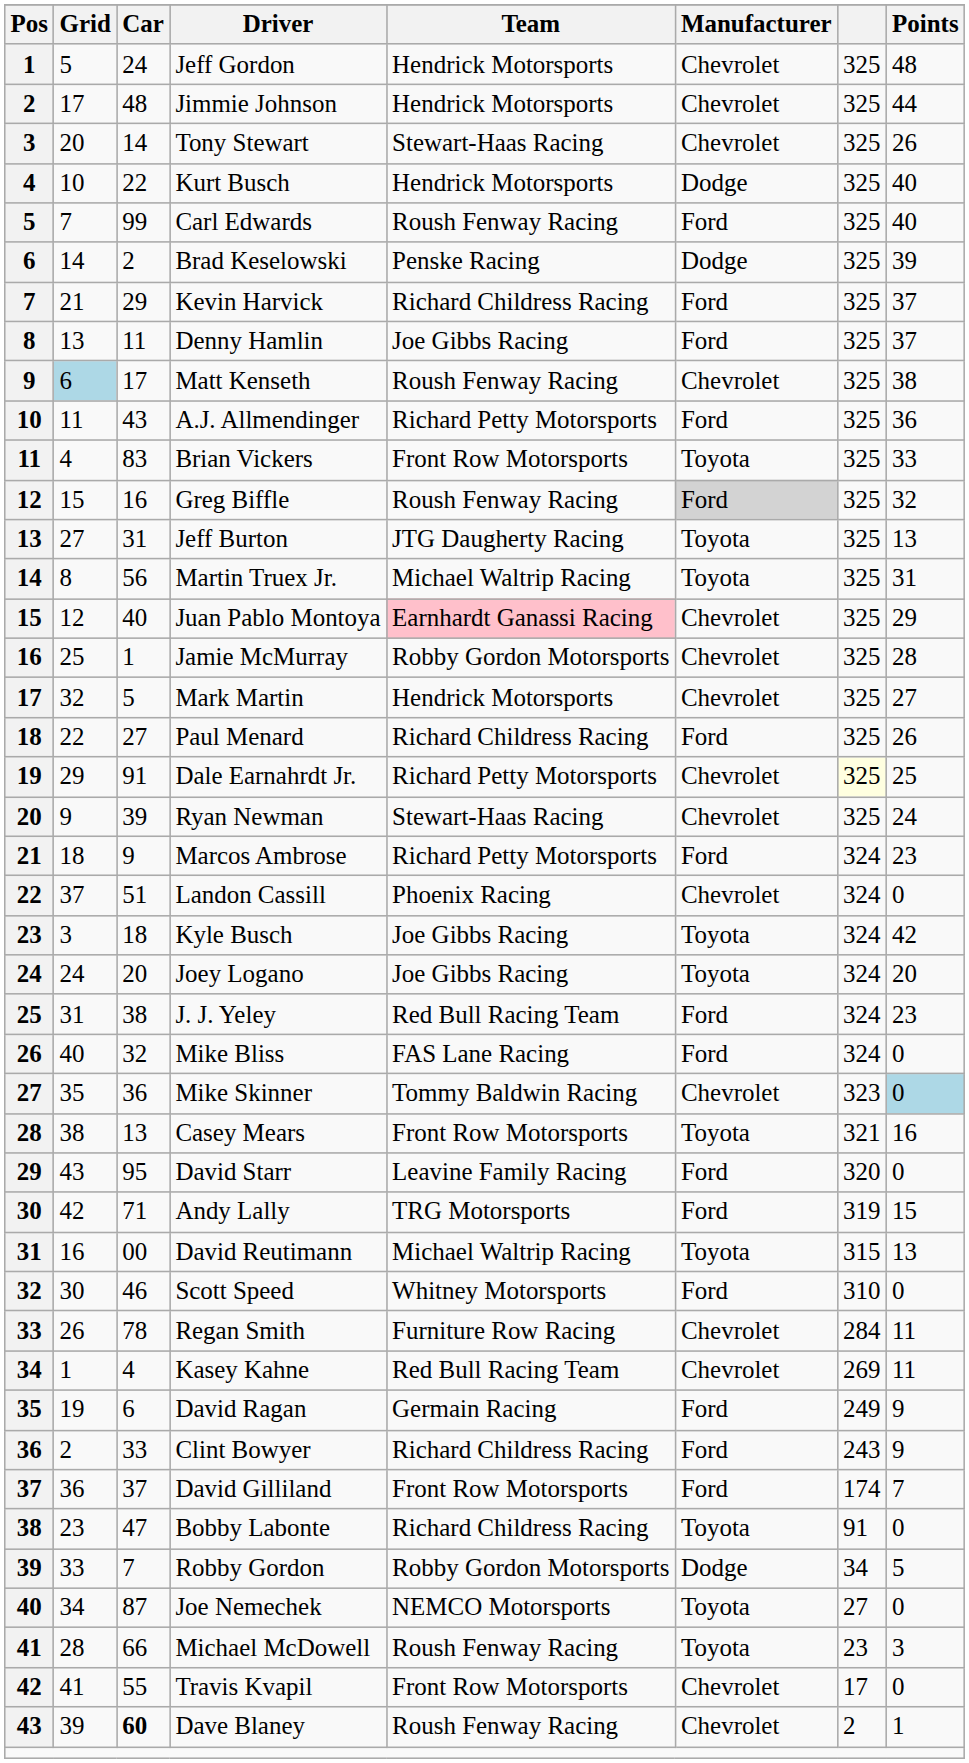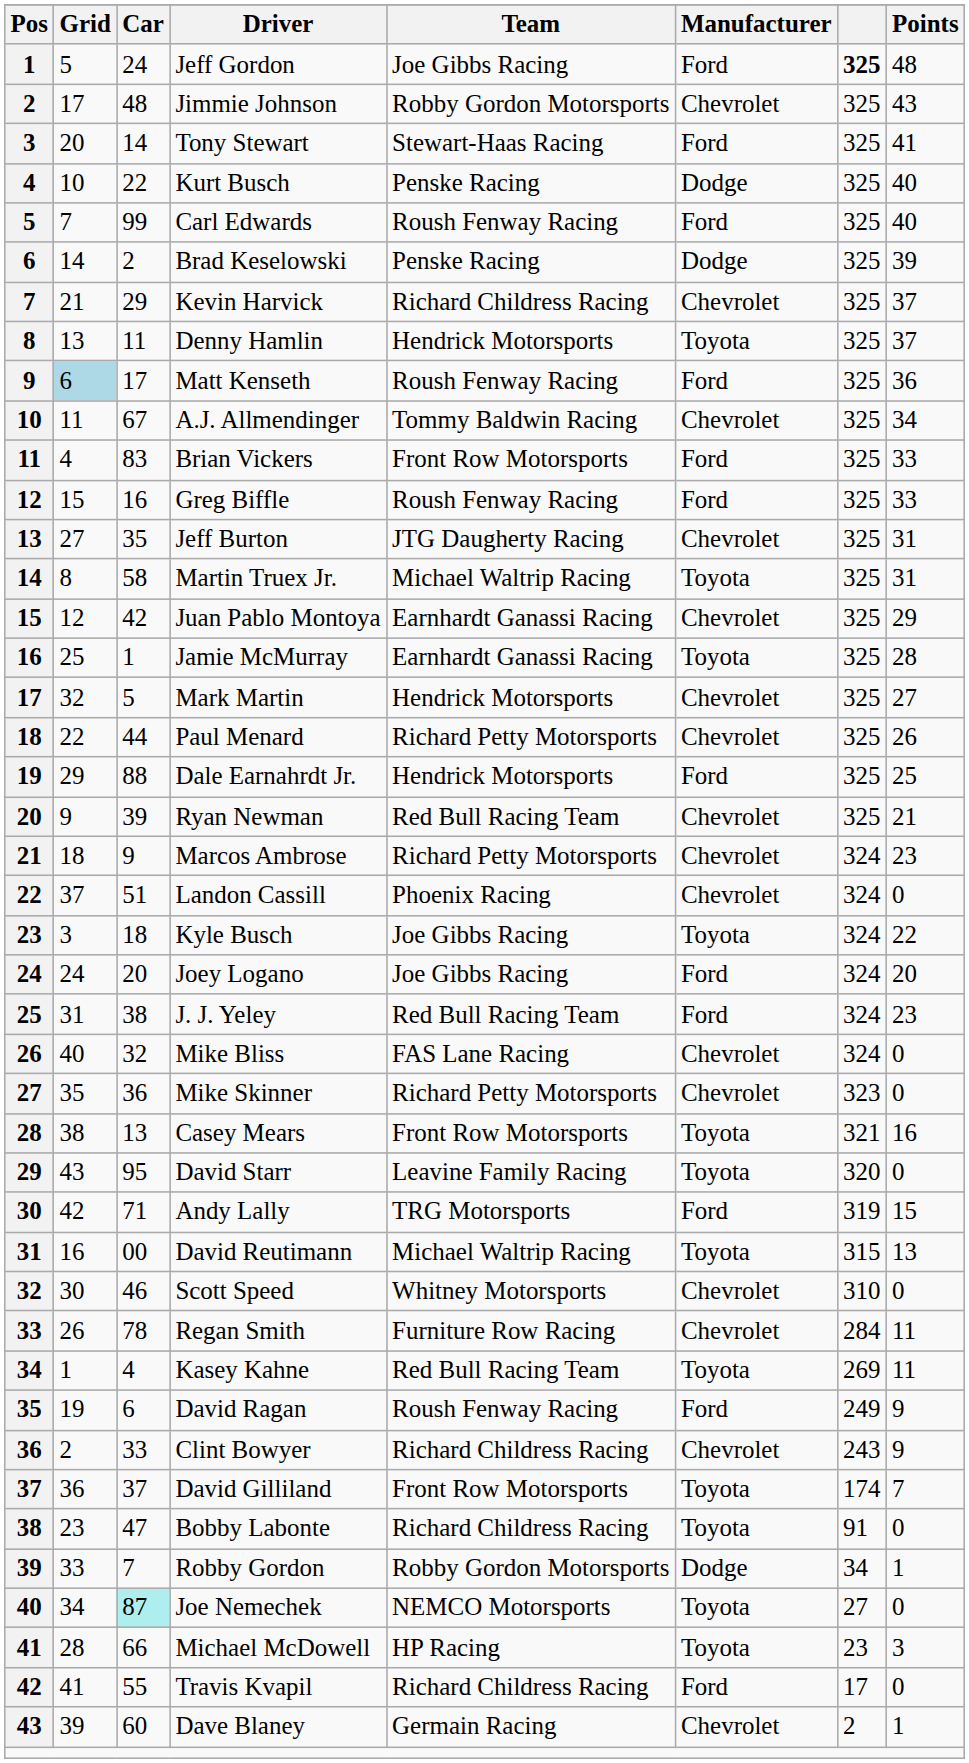 <table class="sortable wikitable" border="1">
 <tr>
 </tr>
 <tr>
 <th scope="col">Pos</th>
 <th scope="col">Grid</th>
 <th scope="col">Car</th>
 <th scope="col">Driver</th>
 <th scope="col">Team</th>
 <th scope="col">Manufacturer</th>
 <th scope="col"></th>
 <th scope="col">Points</th>
 </tr>
 <tr>
 <th scope="row">1</th>
 <td>5</td>
 <td>24</td>
 <td>Jeff Gordon</td>
-<td>Hendrick Motorsports</td>
-<td>Chevrolet</td>
-<td>325</td>
+<td>Joe Gibbs Racing</td>
+<td>Ford</td>
+<td><strong>325</strong></td>
 <td>48</td>
 </tr>
 <tr>
 <th scope="row">2</th>
 <td>17</td>
 <td>48</td>
 <td>Jimmie Johnson</td>
-<td>Hendrick Motorsports</td>
+<td>Robby Gordon Motorsports</td>
 <td>Chevrolet</td>
 <td>325</td>
-<td>44</td>
+<td>43</td>
 </tr>
 <tr>
 <th scope="row">3</th>
 <td>20</td>
 <td>14</td>
 <td>Tony Stewart</td>
 <td>Stewart-Haas Racing</td>
-<td>Chevrolet</td>
+<td>Ford</td>
 <td>325</td>
-<td>26</td>
+<td>41</td>
 </tr>
 <tr>
 <th scope="row">4</th>
 <td>10</td>
 <td>22</td>
 <td>Kurt Busch</td>
-<td>Hendrick Motorsports</td>
+<td>Penske Racing</td>
 <td>Dodge</td>
 <td>325</td>
 <td>40</td>
 </tr>
 <tr>
 <th scope="row">5</th>
 <td>7</td>
 <td>99</td>
 <td>Carl Edwards</td>
 <td>Roush Fenway Racing</td>
 <td>Ford</td>
 <td>325</td>
 <td>40</td>
 </tr>
 <tr>
 <th scope="row">6</th>
 <td>14</td>
 <td>2</td>
 <td>Brad Keselowski</td>
 <td>Penske Racing</td>
 <td>Dodge</td>
 <td>325</td>
 <td>39</td>
 </tr>
 <tr>
 <th scope="row">7</th>
 <td>21</td>
 <td>29</td>
 <td>Kevin Harvick</td>
 <td>Richard Childress Racing</td>
-<td>Ford</td>
+<td>Chevrolet</td>
 <td>325</td>
 <td>37</td>
 </tr>
 <tr>
 <th scope="row">8</th>
 <td>13</td>
 <td>11</td>
 <td>Denny Hamlin</td>
-<td>Joe Gibbs Racing</td>
-<td>Ford</td>
+<td>Hendrick Motorsports</td>
+<td>Toyota</td>
 <td>325</td>
 <td>37</td>
 </tr>
 <tr>
 <th scope="row">9</th>
 <td style="background: lightblue;">6</td>
 <td>17</td>
 <td>Matt Kenseth</td>
 <td>Roush Fenway Racing</td>
-<td>Chevrolet</td>
+<td>Ford</td>
 <td>325</td>
-<td>38</td>
+<td>36</td>
 </tr>
 <tr>
 <th scope="row">10</th>
 <td>11</td>
-<td>43</td>
+<td>67</td>
 <td>A.J. Allmendinger</td>
-<td>Richard Petty Motorsports</td>
-<td>Ford</td>
+<td>Tommy Baldwin Racing</td>
+<td>Chevrolet</td>
 <td>325</td>
-<td>36</td>
+<td>34</td>
 </tr>
 <tr>
 <th scope="row">11</th>
 <td>4</td>
 <td>83</td>
 <td>Brian Vickers</td>
 <td>Front Row Motorsports</td>
-<td>Toyota</td>
+<td>Ford</td>
 <td>325</td>
 <td>33</td>
 </tr>
 <tr>
 <th scope="row">12</th>
 <td>15</td>
 <td>16</td>
 <td>Greg Biffle</td>
 <td>Roush Fenway Racing</td>
-<td style="background: lightgrey;">Ford</td>
+<td>Ford</td>
 <td>325</td>
-<td>32</td>
+<td>33</td>
 </tr>
 <tr>
 <th scope="row">13</th>
 <td>27</td>
-<td>31</td>
+<td>35</td>
 <td>Jeff Burton</td>
 <td>JTG Daugherty Racing</td>
-<td>Toyota</td>
+<td>Chevrolet</td>
 <td>325</td>
-<td>13</td>
+<td>31</td>
 </tr>
 <tr>
 <th scope="row">14</th>
 <td>8</td>
-<td>56</td>
+<td>58</td>
 <td>Martin Truex Jr.</td>
 <td>Michael Waltrip Racing</td>
 <td>Toyota</td>
 <td>325</td>
 <td>31</td>
 </tr>
 <tr>
 <th scope="row">15</th>
 <td>12</td>
-<td>40</td>
+<td>42</td>
 <td>Juan Pablo Montoya</td>
-<td style="background: pink;">Earnhardt Ganassi Racing</td>
+<td>Earnhardt Ganassi Racing</td>
 <td>Chevrolet</td>
 <td>325</td>
 <td>29</td>
 </tr>
 <tr>
 <th scope="row">16</th>
 <td>25</td>
 <td>1</td>
 <td>Jamie McMurray</td>
-<td>Robby Gordon Motorsports</td>
-<td>Chevrolet</td>
+<td>Earnhardt Ganassi Racing</td>
+<td>Toyota</td>
 <td>325</td>
 <td>28</td>
 </tr>
 <tr>
 <th scope="row">17</th>
 <td>32</td>
 <td>5</td>
 <td>Mark Martin</td>
 <td>Hendrick Motorsports</td>
 <td>Chevrolet</td>
 <td>325</td>
 <td>27</td>
 </tr>
 <tr>
 <th scope="row">18</th>
 <td>22</td>
-<td>27</td>
+<td>44</td>
 <td>Paul Menard</td>
-<td>Richard Childress Racing</td>
-<td>Ford</td>
+<td>Richard Petty Motorsports</td>
+<td>Chevrolet</td>
 <td>325</td>
 <td>26</td>
 </tr>
 <tr>
 <th scope="row">19</th>
 <td>29</td>
-<td>91</td>
+<td>88</td>
 <td>Dale Earnahrdt Jr.</td>
-<td>Richard Petty Motorsports</td>
-<td>Chevrolet</td>
-<td style="background: lightyellow;">325</td>
+<td>Hendrick Motorsports</td>
+<td>Ford</td>
+<td>325</td>
 <td>25</td>
 </tr>
 <tr>
 <th scope="row">20</th>
 <td>9</td>
 <td>39</td>
 <td>Ryan Newman</td>
-<td>Stewart-Haas Racing</td>
+<td>Red Bull Racing Team</td>
 <td>Chevrolet</td>
 <td>325</td>
-<td>24</td>
+<td>21</td>
 </tr>
 <tr>
 <th scope="row">21</th>
 <td>18</td>
 <td>9</td>
 <td>Marcos Ambrose</td>
 <td>Richard Petty Motorsports</td>
-<td>Ford</td>
+<td>Chevrolet</td>
 <td>324</td>
 <td>23</td>
 </tr>
 <tr>
 <th scope="row">22</th>
 <td>37</td>
 <td>51</td>
 <td>Landon Cassill</td>
 <td>Phoenix Racing</td>
 <td>Chevrolet</td>
 <td>324</td>
 <td>0</td>
 </tr>
 <tr>
 <th scope="row">23</th>
 <td>3</td>
 <td>18</td>
 <td>Kyle Busch</td>
 <td>Joe Gibbs Racing</td>
 <td>Toyota</td>
 <td>324</td>
-<td>42</td>
+<td>22</td>
 </tr>
 <tr>
 <th scope="row">24</th>
 <td>24</td>
 <td>20</td>
 <td>Joey Logano</td>
 <td>Joe Gibbs Racing</td>
-<td>Toyota</td>
+<td>Ford</td>
 <td>324</td>
 <td>20</td>
 </tr>
 <tr>
 <th scope="row">25</th>
 <td>31</td>
 <td>38</td>
 <td>J. J. Yeley</td>
 <td>Red Bull Racing Team</td>
 <td>Ford</td>
 <td>324</td>
 <td>23</td>
 </tr>
 <tr>
 <th scope="row">26</th>
 <td>40</td>
 <td>32</td>
 <td>Mike Bliss</td>
 <td>FAS Lane Racing</td>
-<td>Ford</td>
+<td>Chevrolet</td>
 <td>324</td>
 <td>0</td>
 </tr>
 <tr>
 <th scope="row">27</th>
 <td>35</td>
 <td>36</td>
 <td>Mike Skinner</td>
-<td>Tommy Baldwin Racing</td>
+<td>Richard Petty Motorsports</td>
 <td>Chevrolet</td>
 <td>323</td>
-<td style="background: lightblue;">0</td>
+<td>0</td>
 </tr>
 <tr>
 <th scope="row">28</th>
 <td>38</td>
 <td>13</td>
 <td>Casey Mears</td>
 <td>Front Row Motorsports</td>
 <td>Toyota</td>
 <td>321</td>
 <td>16</td>
 </tr>
 <tr>
 <th scope="row">29</th>
 <td>43</td>
 <td>95</td>
 <td>David Starr</td>
 <td>Leavine Family Racing</td>
-<td>Ford</td>
+<td>Toyota</td>
 <td>320</td>
 <td>0</td>
 </tr>
 <tr>
 <th scope="row">30</th>
 <td>42</td>
 <td>71</td>
 <td>Andy Lally</td>
 <td>TRG Motorsports</td>
 <td>Ford</td>
 <td>319</td>
 <td>15</td>
 </tr>
 <tr>
 <th scope="row">31</th>
 <td>16</td>
 <td>00</td>
 <td>David Reutimann</td>
 <td>Michael Waltrip Racing</td>
 <td>Toyota</td>
 <td>315</td>
 <td>13</td>
 </tr>
 <tr>
 <th scope="row">32</th>
 <td>30</td>
 <td>46</td>
 <td>Scott Speed</td>
 <td>Whitney Motorsports</td>
-<td>Ford</td>
+<td>Chevrolet</td>
 <td>310</td>
 <td>0</td>
 </tr>
 <tr>
 <th scope="row">33</th>
 <td>26</td>
 <td>78</td>
 <td>Regan Smith</td>
 <td>Furniture Row Racing</td>
 <td>Chevrolet</td>
 <td>284</td>
 <td>11</td>
 </tr>
 <tr>
 <th scope="row">34</th>
 <td>1</td>
 <td>4</td>
 <td>Kasey Kahne</td>
 <td>Red Bull Racing Team</td>
-<td>Chevrolet</td>
+<td>Toyota</td>
 <td>269</td>
 <td>11</td>
 </tr>
 <tr>
 <th scope="row">35</th>
 <td>19</td>
 <td>6</td>
 <td>David Ragan</td>
-<td>Germain Racing</td>
+<td>Roush Fenway Racing</td>
 <td>Ford</td>
 <td>249</td>
 <td>9</td>
 </tr>
 <tr>
 <th scope="row">36</th>
 <td>2</td>
 <td>33</td>
 <td>Clint Bowyer</td>
 <td>Richard Childress Racing</td>
-<td>Ford</td>
+<td>Chevrolet</td>
 <td>243</td>
 <td>9</td>
 </tr>
 <tr>
 <th scope="row">37</th>
 <td>36</td>
 <td>37</td>
 <td>David Gilliland</td>
 <td>Front Row Motorsports</td>
-<td>Ford</td>
+<td>Toyota</td>
 <td>174</td>
 <td>7</td>
 </tr>
 <tr>
 <th scope="row">38</th>
 <td>23</td>
 <td>47</td>
 <td>Bobby Labonte</td>
 <td>Richard Childress Racing</td>
 <td>Toyota</td>
 <td>91</td>
 <td>0</td>
 </tr>
 <tr>
 <th scope="row">39</th>
 <td>33</td>
 <td>7</td>
 <td>Robby Gordon</td>
 <td>Robby Gordon Motorsports</td>
 <td>Dodge</td>
 <td>34</td>
-<td>5</td>
+<td>1</td>
 </tr>
 <tr>
 <th scope="row">40</th>
 <td>34</td>
-<td>87</td>
+<td style="background: paleturquoise;">87</td>
 <td>Joe Nemechek</td>
 <td>NEMCO Motorsports</td>
 <td>Toyota</td>
 <td>27</td>
 <td>0</td>
 </tr>
 <tr>
 <th scope="row">41</th>
 <td>28</td>
 <td>66</td>
 <td>Michael McDowell</td>
-<td>Roush Fenway Racing</td>
+<td>HP Racing</td>
 <td>Toyota</td>
 <td>23</td>
 <td>3</td>
 </tr>
 <tr>
 <th scope="row">42</th>
 <td>41</td>
 <td>55</td>
 <td>Travis Kvapil</td>
-<td>Front Row Motorsports</td>
-<td>Chevrolet</td>
+<td>Richard Childress Racing</td>
+<td>Ford</td>
 <td>17</td>
 <td>0</td>
 </tr>
 <tr>
 <th scope="row">43</th>
 <td>39</td>
-<td><strong>60</strong></td>
+<td>60</td>
 <td>Dave Blaney</td>
-<td>Roush Fenway Racing</td>
+<td>Germain Racing</td>
 <td>Chevrolet</td>
 <td>2</td>
 <td>1</td>
 </tr>
 <tr class="sortbottom">
 <td colspan="9"></td>
 </tr>
 </table>
